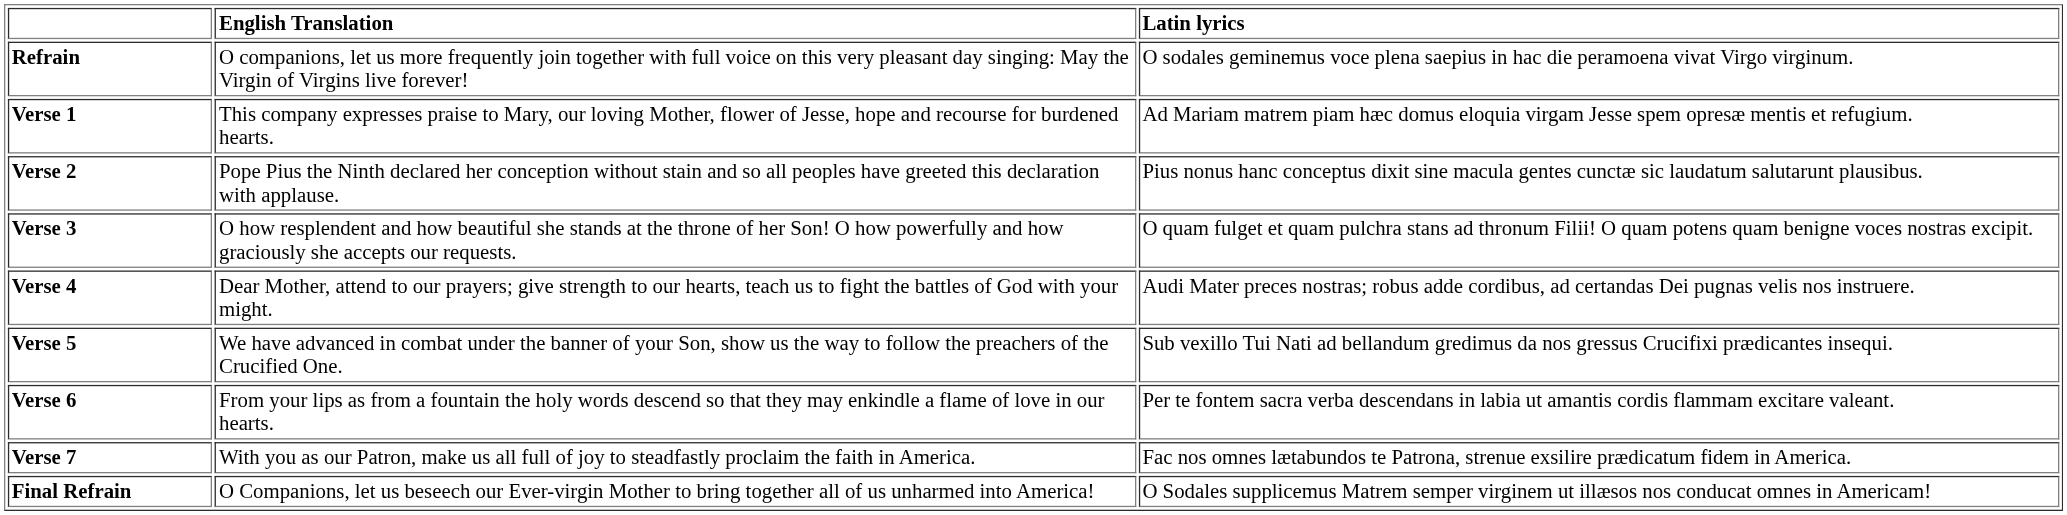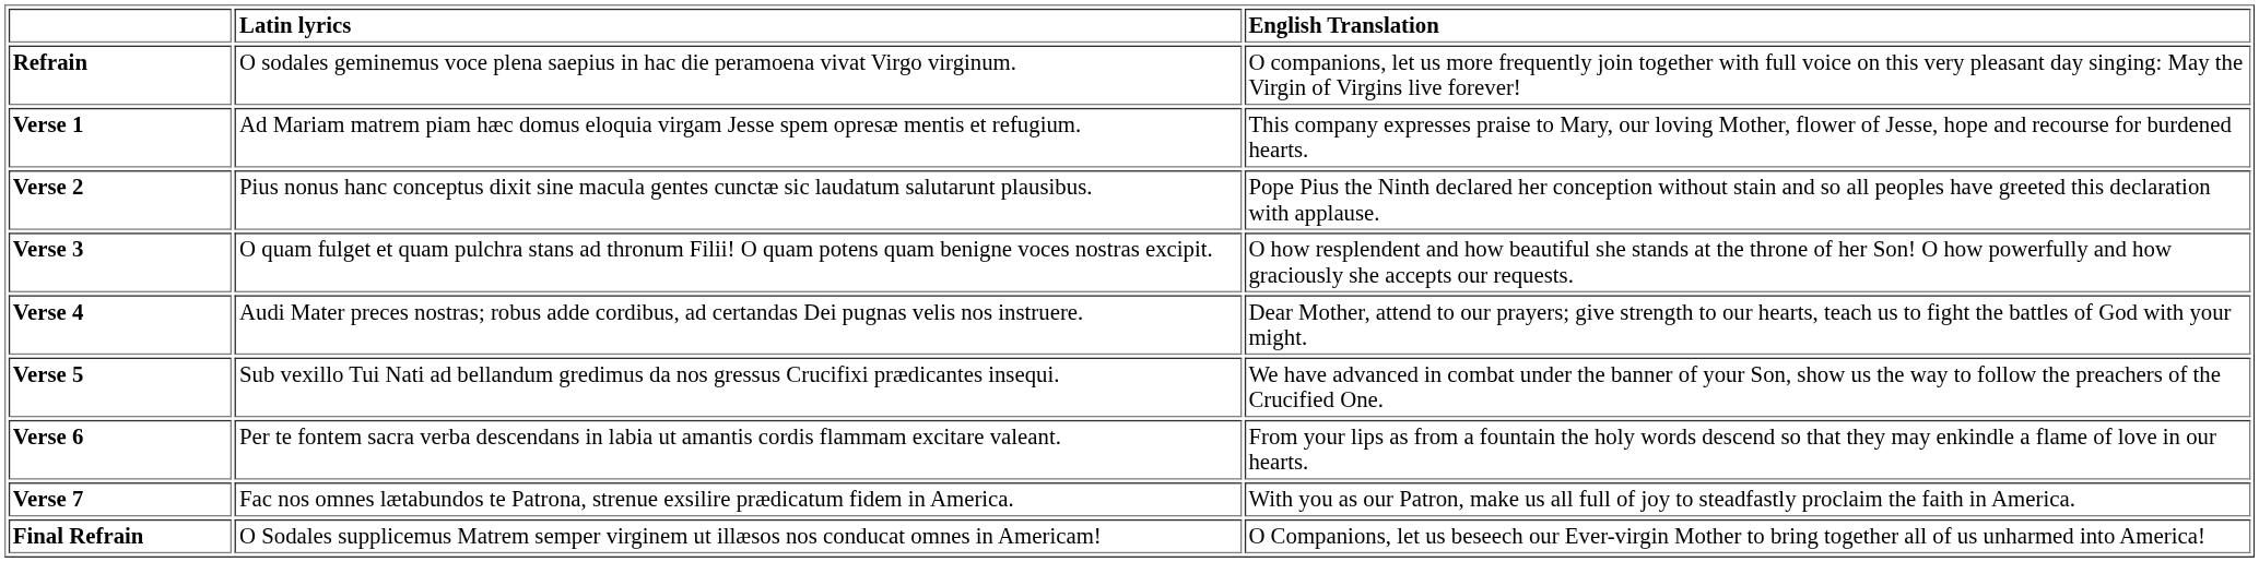 <table border="1" cellpadding="2">
 <tr valign="top">
 <td width="10%"></td>
+<td width="45%"><strong>Latin lyrics</strong></td>
 <td width="45%"><strong>English Translation</strong></td>
-<td width="45%"><strong>Latin lyrics</strong></td>
 </tr>
 <tr valign="top">
 <td><strong>Refrain</strong></td>
+<td>O sodales geminemus voce plena saepius in hac die peramoena vivat Virgo virginum.</td>
 <td>O companions, let us more frequently join together with full voice on this very pleasant day singing: May the Virgin of Virgins live forever!</td>
-<td>O sodales geminemus voce plena saepius in hac die peramoena vivat Virgo virginum.</td>
 </tr>
 <tr valign="top">
 <td><strong>Verse 1</strong></td>
+<td>Ad Mariam matrem piam hæc domus eloquia virgam Jesse spem opresæ mentis et refugium.</td>
 <td>This company expresses praise to Mary, our loving Mother, flower of Jesse, hope and recourse for burdened hearts.</td>
-<td>Ad Mariam matrem piam hæc domus eloquia virgam Jesse spem opresæ mentis et refugium.</td>
 </tr>
 <tr valign="top">
 <td><strong>Verse 2</strong></td>
+<td>Pius nonus hanc conceptus dixit sine macula gentes cunctæ sic laudatum salutarunt plausibus.</td>
 <td>Pope Pius the Ninth declared her conception without stain and so all peoples have greeted this declaration with applause.</td>
-<td>Pius nonus hanc conceptus dixit sine macula gentes cunctæ sic laudatum salutarunt plausibus.</td>
 </tr>
 <tr valign="top">
 <td><strong>Verse 3</strong></td>
+<td>O quam fulget et quam pulchra stans ad thronum Filii! O quam potens quam benigne voces nostras excipit.</td>
 <td>O how resplendent and how beautiful she stands at the throne of her Son! O how powerfully and how graciously she accepts our requests.</td>
-<td>O quam fulget et quam pulchra stans ad thronum Filii! O quam potens quam benigne voces nostras excipit.</td>
 </tr>
 <tr valign="top">
 <td><strong>Verse 4</strong></td>
+<td>Audi Mater preces nostras; robus adde cordibus, ad certandas Dei pugnas velis nos instruere.</td>
 <td>Dear Mother, attend to our prayers; give strength to our hearts, teach us to fight the battles of God with your might.</td>
-<td>Audi Mater preces nostras; robus adde cordibus, ad certandas Dei pugnas velis nos instruere.</td>
 </tr>
 <tr valign="top">
 <td><strong>Verse 5</strong></td>
+<td>Sub vexillo Tui Nati ad bellandum gredimus da nos gressus Crucifixi prædicantes insequi.</td>
 <td>We have advanced in combat under the banner of your Son, show us the way to follow the preachers of the Crucified One.</td>
-<td>Sub vexillo Tui Nati ad bellandum gredimus da nos gressus Crucifixi prædicantes insequi.</td>
 </tr>
 <tr valign="top">
 <td><strong>Verse 6</strong></td>
+<td>Per te fontem sacra verba descendans in labia ut amantis cordis flammam excitare valeant.</td>
 <td>From your lips as from a fountain the holy words descend so that they may enkindle a flame of love in our hearts.</td>
-<td>Per te fontem sacra verba descendans in labia ut amantis cordis flammam excitare valeant.</td>
 </tr>
 <tr valign="top">
 <td><strong>Verse 7</strong></td>
+<td>Fac nos omnes lætabundos te Patrona, strenue exsilire prædicatum fidem in America.</td>
 <td>With you as our Patron, make us all full of joy to steadfastly proclaim the faith in America.</td>
-<td>Fac nos omnes lætabundos te Patrona, strenue exsilire prædicatum fidem in America.</td>
 </tr>
 <tr valign="top">
 <td><strong>Final Refrain</strong></td>
+<td>O Sodales supplicemus Matrem semper virginem ut illæsos nos conducat omnes in Americam!</td>
 <td>O Companions, let us beseech our Ever-virgin Mother to bring together all of us unharmed into America!</td>
-<td>O Sodales supplicemus Matrem semper virginem ut illæsos nos conducat omnes in Americam!</td>
 </tr>
 </table>
